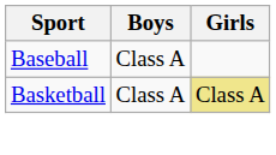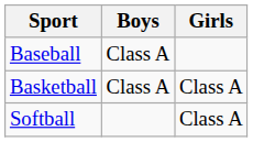 <table class="wikitable">
 <tr>
 <th>Sport</th>
 <th>Boys</th>
 <th>Girls</th>
 </tr>
 <tr>
 <td><a href='#'>Baseball</a></td>
 <td>Class A</td>
 <td></td>
 </tr>
 <tr>
 <td><a href='#'>Basketball</a></td>
 <td>Class A</td>
-<td style="background: khaki;">Class A</td>
+<td>Class A</td>
+</tr>
+<tr>
+<td><a href='#'>Softball</a></td>
+<td></td>
+<td>Class A</td>
 </tr>
 </table>
